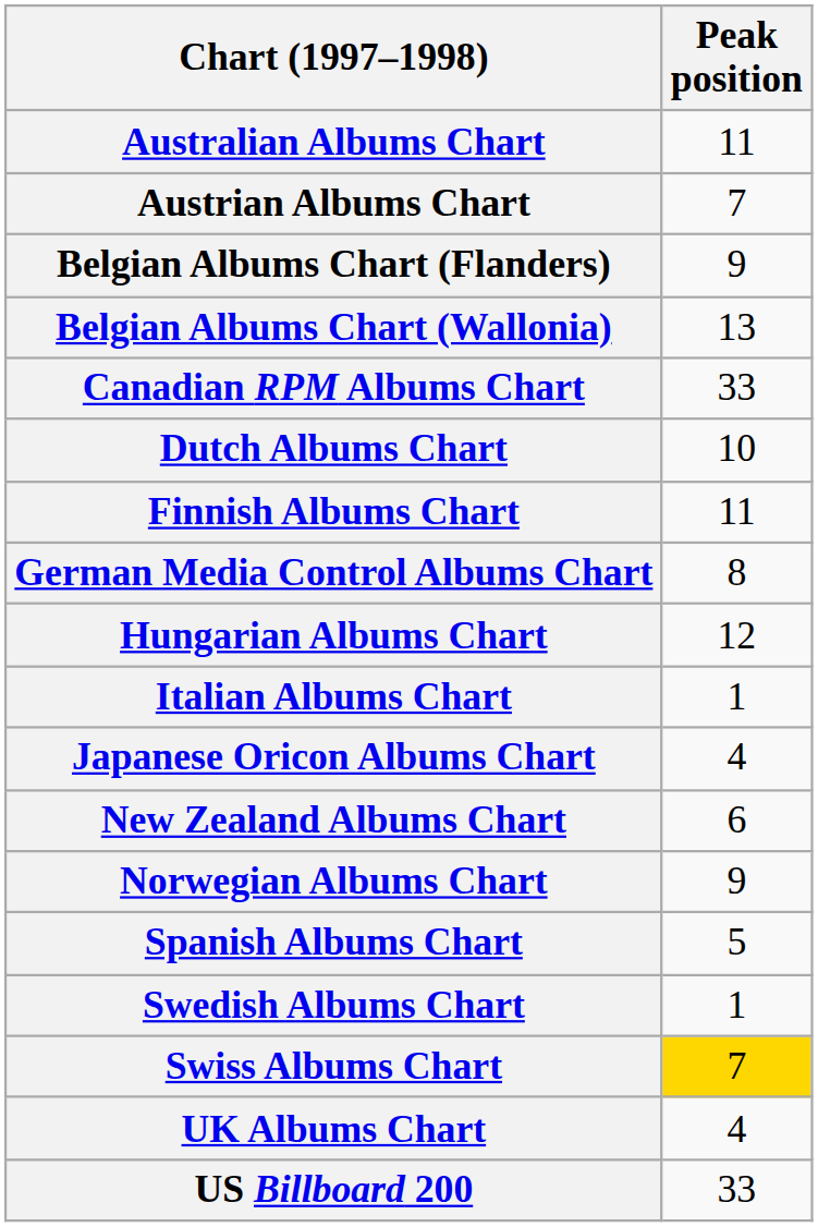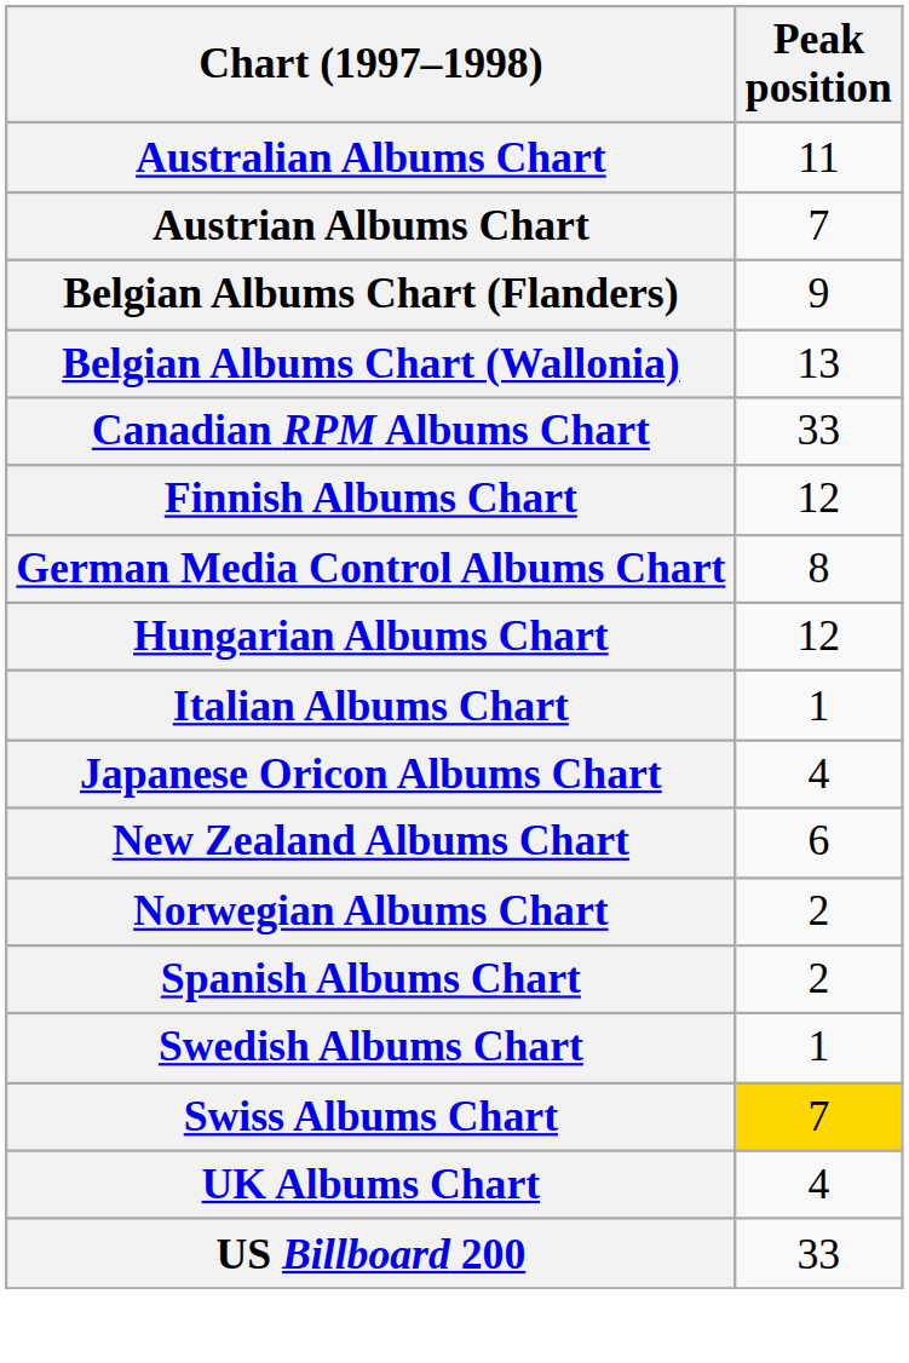 <table class="wikitable sortable plainrowheaders" style="text-align:center;">
 <tr>
 <th>Chart (1997–1998)</th>
 <th>Peak<br>position</th>
 </tr>
 <tr>
 <th scope="row"><a href='#'>Australian Albums Chart</a></th>
 <td>11</td>
 </tr>
 <tr>
 <th scope="row">Austrian Albums Chart</th>
 <td>7</td>
 </tr>
 <tr>
 <th scope="row">Belgian Albums Chart (Flanders)</th>
 <td>9</td>
 </tr>
 <tr>
 <th scope="row"><a href='#'>Belgian Albums Chart (Wallonia)</a></th>
 <td>13</td>
 </tr>
 <tr>
 <th scope="row"><a href='#'>Canadian <em>RPM</em> Albums Chart</a></th>
 <td>33</td>
 </tr>
 <tr>
-<th scope="row"><a href='#'>Dutch Albums Chart</a></th>
-<td>10</td>
-</tr>
-<tr>
 <th scope="row"><a href='#'>Finnish Albums Chart</a></th>
-<td>11</td>
+<td>12</td>
 </tr>
 <tr>
 <th scope="row"><a href='#'>German Media Control Albums Chart</a></th>
 <td>8</td>
 </tr>
 <tr>
 <th scope="row"><a href='#'>Hungarian Albums Chart</a></th>
 <td>12</td>
 </tr>
 <tr>
 <th scope="row"><a href='#'>Italian Albums Chart</a></th>
 <td>1</td>
 </tr>
 <tr>
 <th scope="row"><a href='#'>Japanese Oricon Albums Chart</a></th>
 <td>4</td>
 </tr>
 <tr>
 <th scope="row"><a href='#'>New Zealand Albums Chart</a></th>
 <td>6</td>
 </tr>
 <tr>
 <th scope="row"><a href='#'>Norwegian Albums Chart</a></th>
-<td>9</td>
+<td>2</td>
 </tr>
 <tr>
 <th scope="row"><a href='#'>Spanish Albums Chart</a></th>
-<td>5</td>
+<td>2</td>
 </tr>
 <tr>
 <th scope="row"><a href='#'>Swedish Albums Chart</a></th>
 <td>1</td>
 </tr>
 <tr>
 <th scope="row"><a href='#'>Swiss Albums Chart</a></th>
 <td style="background: gold;">7</td>
 </tr>
 <tr>
 <th scope="row"><a href='#'>UK Albums Chart</a></th>
 <td>4</td>
 </tr>
 <tr>
 <th scope="row">US <a href='#'><em>Billboard</em> 200</a></th>
 <td>33</td>
 </tr>
 </table>
